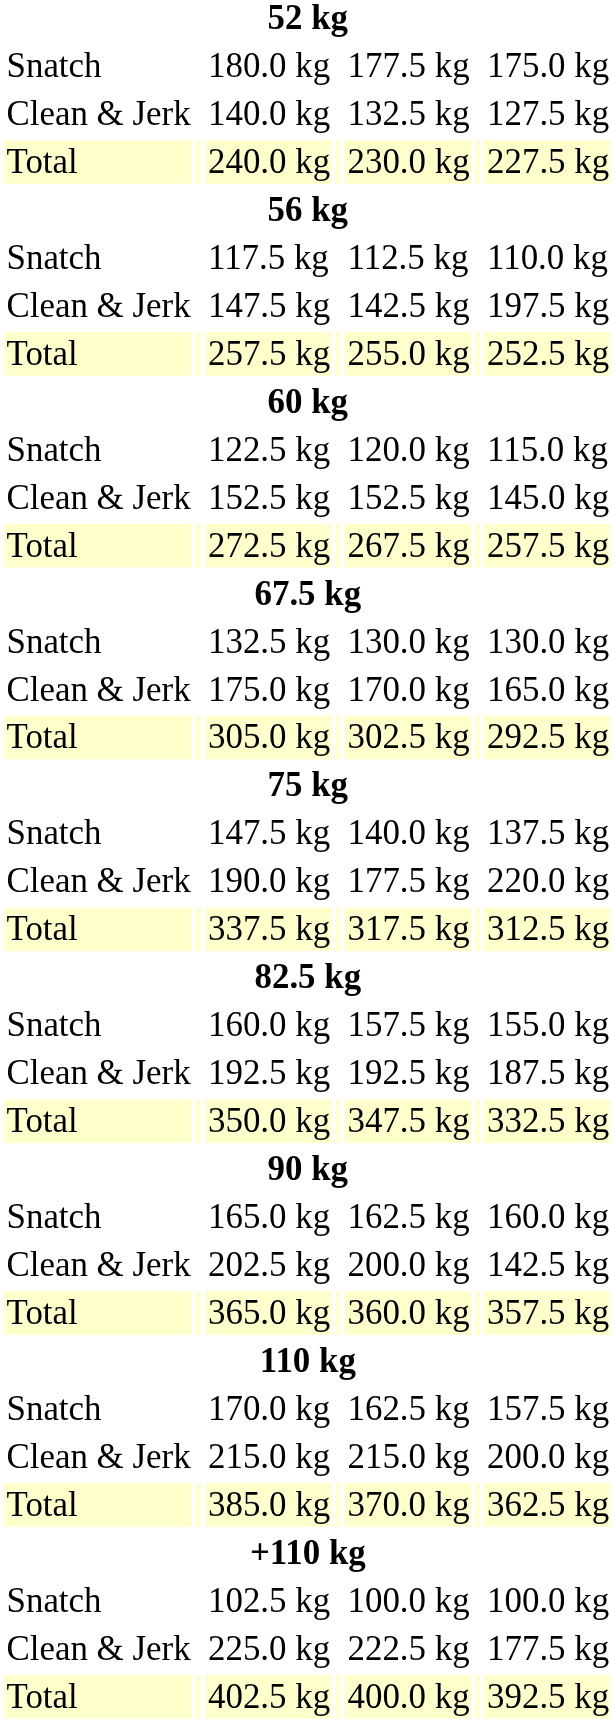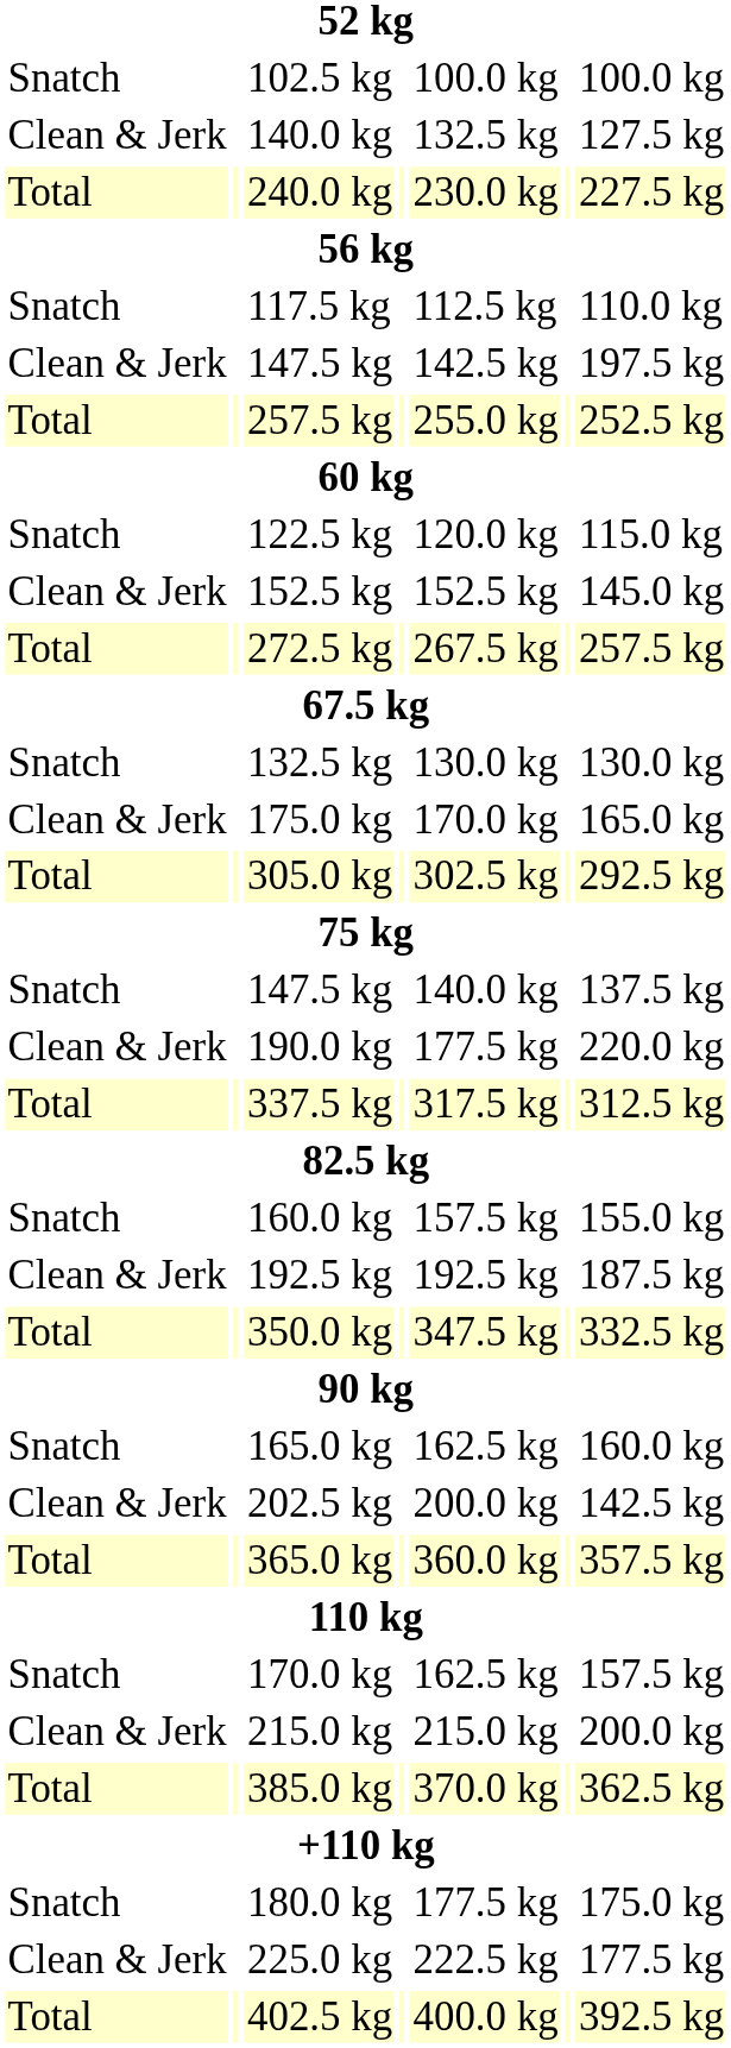 <table>
 <tr>
 <th colspan=7>52 kg</th>
 </tr>
 <tr>
 <td>Snatch</td>
 <td></td>
-<td>180.0 kg</td>
+<td>102.5 kg</td>
 <td></td>
-<td>177.5 kg</td>
+<td>100.0 kg</td>
 <td></td>
-<td>175.0 kg</td>
+<td>100.0 kg</td>
 </tr>
 <tr>
 <td>Clean & Jerk</td>
 <td></td>
 <td>140.0 kg<br></td>
 <td></td>
 <td>132.5 kg</td>
 <td></td>
 <td>127.5 kg</td>
 </tr>
 <tr bgcolor=#ffffcc>
 <td>Total</td>
 <td></td>
 <td>240.0 kg<br></td>
 <td></td>
 <td>230.0 kg</td>
 <td></td>
 <td>227.5 kg</td>
 </tr>
 <tr>
 <th colspan=7>56 kg</th>
 </tr>
 <tr>
 <td>Snatch</td>
 <td></td>
 <td>117.5 kg<br></td>
 <td></td>
 <td>112.5 kg</td>
 <td></td>
 <td>110.0 kg</td>
 </tr>
 <tr>
 <td>Clean & Jerk</td>
 <td></td>
 <td>147.5 kg</td>
 <td></td>
 <td>142.5 kg</td>
 <td></td>
 <td>197.5 kg</td>
 </tr>
 <tr bgcolor=#ffffcc>
 <td>Total</td>
 <td></td>
 <td>257.5 kg<br></td>
 <td></td>
 <td>255.0 kg</td>
 <td></td>
 <td>252.5 kg</td>
 </tr>
 <tr>
 <th colspan=7>60 kg</th>
 </tr>
 <tr>
 <td>Snatch</td>
 <td></td>
 <td>122.5 kg</td>
 <td></td>
 <td>120.0 kg</td>
 <td></td>
 <td>115.0 kg</td>
 </tr>
 <tr>
 <td>Clean & Jerk</td>
 <td></td>
 <td>152.5 kg</td>
 <td></td>
 <td>152.5 kg</td>
 <td></td>
 <td>145.0 kg</td>
 </tr>
 <tr bgcolor=#ffffcc>
 <td>Total</td>
 <td></td>
 <td>272.5 kg</td>
 <td></td>
 <td>267.5 kg</td>
 <td></td>
 <td>257.5 kg</td>
 </tr>
 <tr>
 <th colspan=7>67.5 kg</th>
 </tr>
 <tr>
 <td>Snatch</td>
 <td></td>
 <td>132.5 kg</td>
 <td></td>
 <td>130.0 kg</td>
 <td></td>
 <td>130.0 kg</td>
 </tr>
 <tr>
 <td>Clean & Jerk</td>
 <td></td>
 <td>175.0 kg</td>
 <td></td>
 <td>170.0 kg</td>
 <td></td>
 <td>165.0 kg</td>
 </tr>
 <tr bgcolor=#ffffcc>
 <td>Total</td>
 <td></td>
 <td>305.0 kg</td>
 <td></td>
 <td>302.5 kg</td>
 <td></td>
 <td>292.5 kg</td>
 </tr>
 <tr>
 <th colspan=7>75 kg</th>
 </tr>
 <tr>
 <td>Snatch</td>
 <td></td>
 <td>147.5 kg</td>
 <td></td>
 <td>140.0 kg</td>
 <td></td>
 <td>137.5 kg</td>
 </tr>
 <tr>
 <td>Clean & Jerk</td>
 <td></td>
 <td>190.0 kg<br></td>
 <td></td>
 <td>177.5 kg</td>
 <td></td>
 <td>220.0 kg</td>
 </tr>
 <tr bgcolor=#ffffcc>
 <td>Total</td>
 <td></td>
 <td>337.5 kg<br></td>
 <td></td>
 <td>317.5 kg</td>
 <td></td>
 <td>312.5 kg</td>
 </tr>
 <tr>
 <th colspan=7>82.5 kg</th>
 </tr>
 <tr>
 <td>Snatch</td>
 <td></td>
 <td>160.0 kg</td>
 <td></td>
 <td>157.5 kg</td>
 <td></td>
 <td>155.0 kg</td>
 </tr>
 <tr>
 <td>Clean & Jerk</td>
 <td></td>
 <td>192.5 kg</td>
 <td></td>
 <td>192.5 kg</td>
 <td></td>
 <td>187.5 kg</td>
 </tr>
 <tr bgcolor=#ffffcc>
 <td>Total</td>
 <td></td>
 <td>350.0 kg</td>
 <td></td>
 <td>347.5 kg</td>
 <td></td>
 <td>332.5 kg</td>
 </tr>
 <tr>
 <th colspan=7>90 kg</th>
 </tr>
 <tr>
 <td>Snatch</td>
 <td></td>
 <td>165.0 kg</td>
 <td></td>
 <td>162.5 kg</td>
 <td></td>
 <td>160.0 kg</td>
 </tr>
 <tr>
 <td>Clean & Jerk</td>
 <td></td>
 <td>202.5 kg</td>
 <td></td>
 <td>200.0 kg</td>
 <td></td>
 <td>142.5 kg</td>
 </tr>
 <tr bgcolor=#ffffcc>
 <td>Total</td>
 <td></td>
 <td>365.0 kg</td>
 <td></td>
 <td>360.0 kg</td>
 <td></td>
 <td>357.5 kg</td>
 </tr>
 <tr>
 <th colspan=7>110 kg</th>
 </tr>
 <tr>
 <td>Snatch</td>
 <td></td>
 <td>170.0 kg</td>
 <td></td>
 <td>162.5 kg</td>
 <td></td>
 <td>157.5 kg</td>
 </tr>
 <tr>
 <td>Clean & Jerk</td>
 <td></td>
 <td>215.0 kg</td>
 <td></td>
 <td>215.0 kg</td>
 <td></td>
 <td>200.0 kg</td>
 </tr>
 <tr bgcolor=#ffffcc>
 <td>Total</td>
 <td></td>
 <td>385.0 kg</td>
 <td></td>
 <td>370.0 kg</td>
 <td></td>
 <td>362.5 kg</td>
 </tr>
 <tr>
 <th colspan=7>+110 kg</th>
 </tr>
 <tr>
 <td>Snatch</td>
 <td></td>
-<td>102.5 kg</td>
+<td>180.0 kg</td>
 <td></td>
-<td>100.0 kg</td>
+<td>177.5 kg</td>
 <td></td>
-<td>100.0 kg</td>
+<td>175.0 kg</td>
 </tr>
 <tr>
 <td>Clean & Jerk</td>
 <td></td>
 <td>225.0 kg</td>
 <td></td>
 <td>222.5 kg</td>
 <td></td>
 <td>177.5 kg</td>
 </tr>
 <tr bgcolor=#ffffcc>
 <td>Total</td>
 <td></td>
 <td>402.5 kg</td>
 <td></td>
 <td>400.0 kg</td>
 <td></td>
 <td>392.5 kg</td>
 </tr>
 </table>
